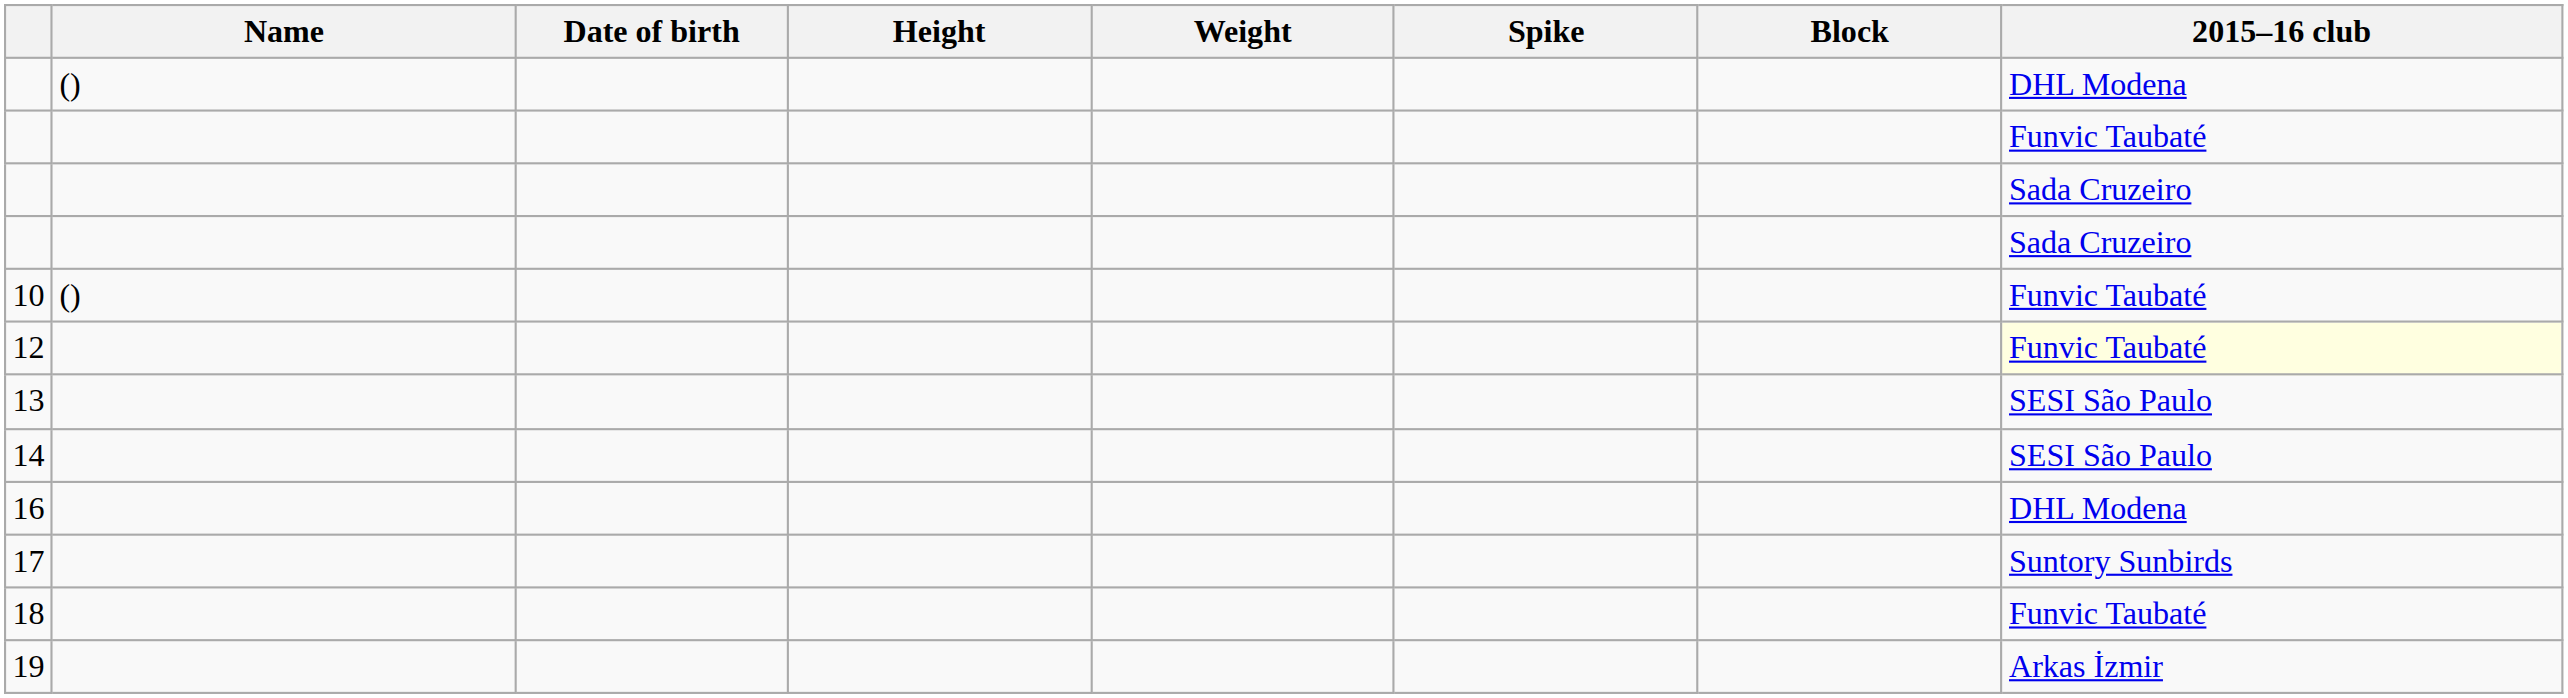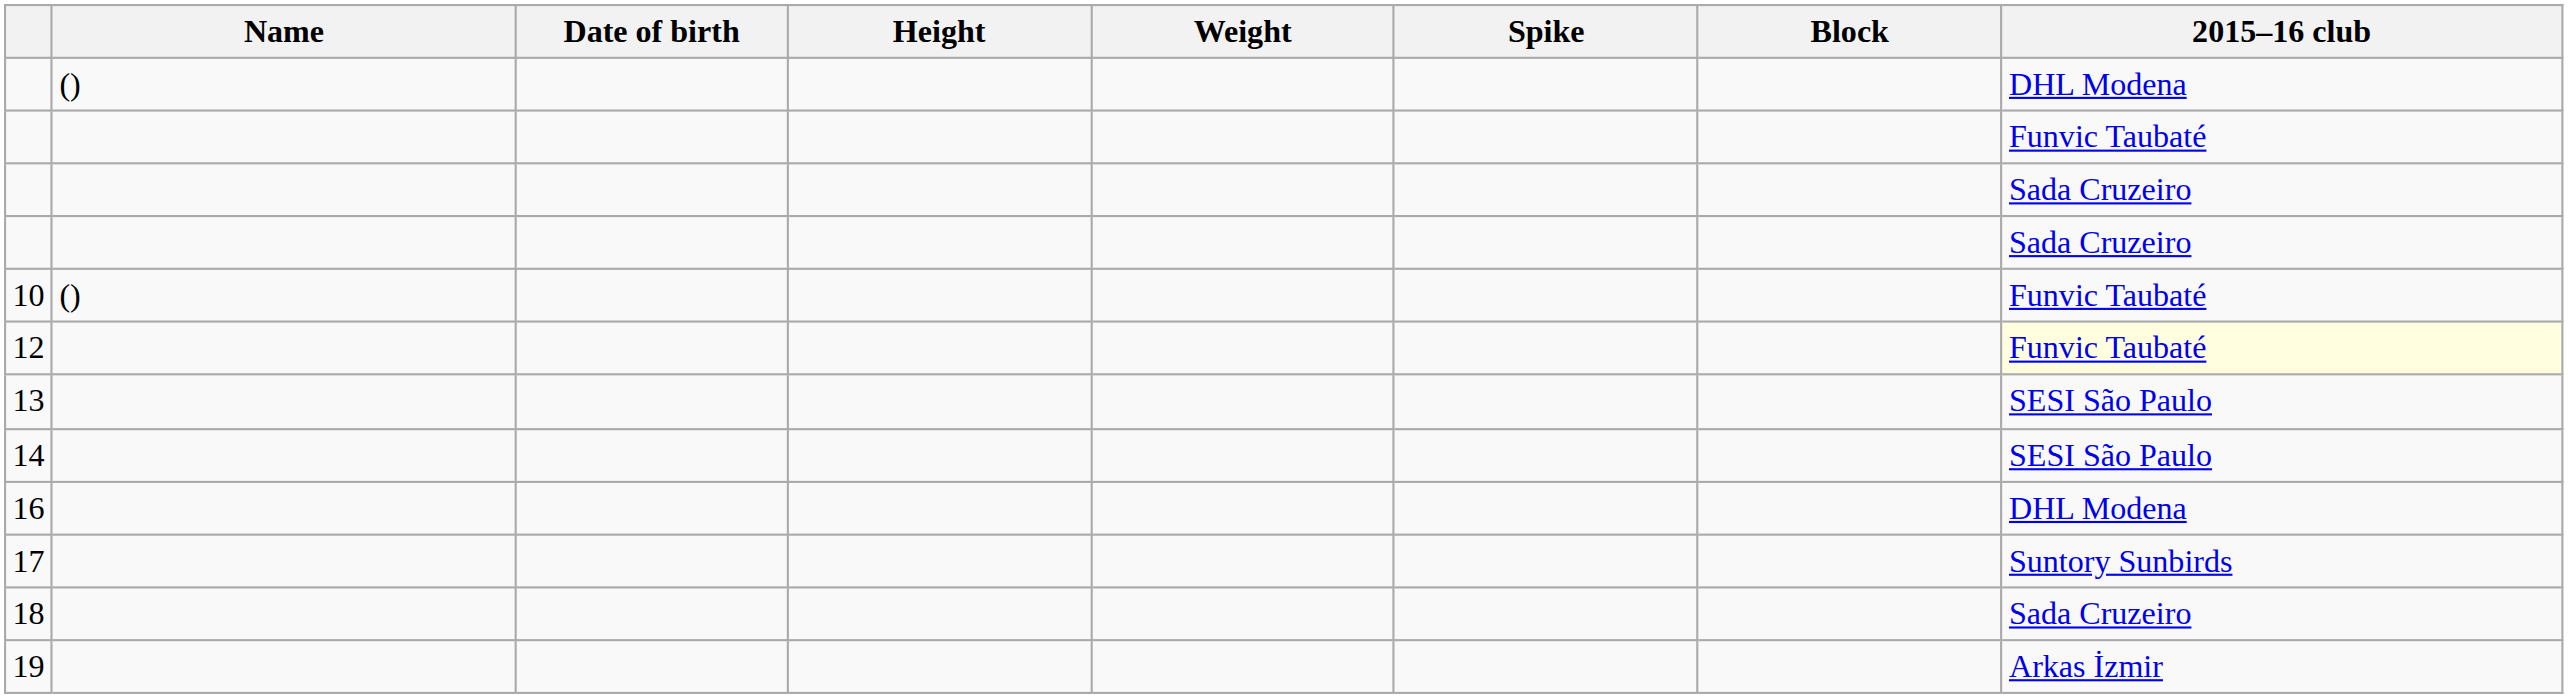 <table class="wikitable sortable" style="font-size:95%; text-align:center;">
 <tr>
 <th></th>
 <th style="width:14em">Name</th>
 <th style="width:8em">Date of birth</th>
 <th style="width:9em">Height</th>
 <th style="width:9em">Weight</th>
 <th style="width:9em">Spike</th>
 <th style="width:9em">Block</th>
 <th style="width:17em">2015–16 club</th>
 </tr>
 <tr>
 <td></td>
 <td style="text-align:left;"> ()</td>
 <td style="text-align:right;"></td>
 <td></td>
 <td></td>
 <td></td>
 <td></td>
 <td style="text-align:left;"> <a href='#'>DHL Modena</a></td>
 </tr>
 <tr>
 <td></td>
 <td style="text-align:left;"></td>
 <td style="text-align:right;"></td>
 <td></td>
 <td></td>
 <td></td>
 <td></td>
 <td style="text-align:left;"> <a href='#'>Funvic Taubaté</a></td>
 </tr>
 <tr>
 <td></td>
 <td style="text-align:left;"></td>
 <td style="text-align:right;"></td>
 <td></td>
 <td></td>
 <td></td>
 <td></td>
 <td style="text-align:left;"> <a href='#'>Sada Cruzeiro</a></td>
 </tr>
 <tr>
 <td></td>
 <td style="text-align:left;"></td>
 <td style="text-align:right;"></td>
 <td></td>
 <td></td>
 <td></td>
 <td></td>
 <td style="text-align:left;"> <a href='#'>Sada Cruzeiro</a></td>
 </tr>
 <tr>
 <td>10</td>
 <td style="text-align:left;"> ()</td>
 <td style="text-align:right;"></td>
 <td></td>
 <td></td>
 <td></td>
 <td></td>
 <td style="text-align:left;"> <a href='#'>Funvic Taubaté</a></td>
 </tr>
 <tr>
 <td>12</td>
 <td style="text-align:left;"></td>
 <td style="text-align:right;"></td>
 <td></td>
 <td></td>
 <td></td>
 <td></td>
 <td style="background: lightyellow; text-align:left;"> <a href='#'>Funvic Taubaté</a></td>
 </tr>
 <tr>
 <td>13</td>
 <td style="text-align:left;"></td>
 <td style="text-align:right;"></td>
 <td></td>
 <td></td>
 <td></td>
 <td></td>
 <td style="text-align:left;"> <a href='#'>SESI São Paulo</a></td>
 </tr>
 <tr>
 <td>14</td>
 <td style="text-align:left;"></td>
 <td style="text-align:right;"></td>
 <td></td>
 <td></td>
 <td></td>
 <td></td>
 <td style="text-align:left;"> <a href='#'>SESI São Paulo</a></td>
 </tr>
 <tr>
 <td>16</td>
 <td style="text-align:left;"></td>
 <td style="text-align:right;"></td>
 <td></td>
 <td></td>
 <td></td>
 <td></td>
 <td style="text-align:left;"> <a href='#'>DHL Modena</a></td>
 </tr>
 <tr>
 <td>17</td>
 <td style="text-align:left;"></td>
 <td style="text-align:right;"></td>
 <td></td>
 <td></td>
 <td></td>
 <td></td>
 <td style="text-align:left;"> <a href='#'>Suntory Sunbirds</a></td>
 </tr>
 <tr>
 <td>18</td>
 <td style="text-align:left;"></td>
 <td style="text-align:right;"></td>
 <td></td>
 <td></td>
 <td></td>
 <td></td>
-<td style="text-align:left;"> <a href='#'>Funvic Taubaté</a></td>
+<td style="text-align:left;"> <a href='#'>Sada Cruzeiro</a></td>
 </tr>
 <tr>
 <td>19</td>
 <td style="text-align:left;"></td>
 <td style="text-align:right;"></td>
 <td></td>
 <td></td>
 <td></td>
 <td></td>
 <td style="text-align:left;"> <a href='#'>Arkas İzmir</a></td>
 </tr>
 </table>
